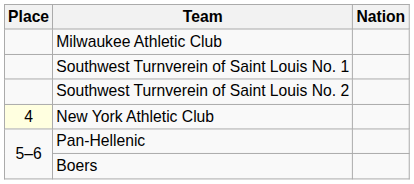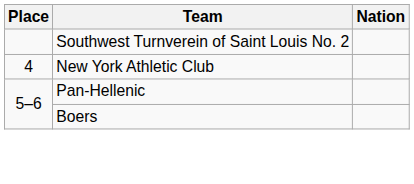 <table class=wikitable>
 <tr>
 <th>Place</th>
 <th>Team</th>
 <th>Nation</th>
 </tr>
 <tr>
 <td align=center></td>
-<td>Milwaukee Athletic Club</td>
-<td></td>
-</tr>
-<tr>
-<td align=center></td>
-<td>Southwest Turnverein of Saint Louis No. 1</td>
-<td></td>
-</tr>
-<tr>
-<td align=center></td>
 <td>Southwest Turnverein of Saint Louis No. 2</td>
 <td></td>
 </tr>
 <tr>
-<td align=center style="background: lightyellow;">4</td>
+<td align=center>4</td>
 <td>New York Athletic Club</td>
 <td></td>
 </tr>
 <tr>
 <td rowspan=2 align=center>5–6</td>
 <td>Pan-Hellenic</td>
 <td></td>
 </tr>
 <tr>
 <td>Boers</td>
 <td></td>
 </tr>
 </table>
